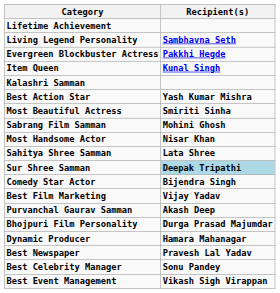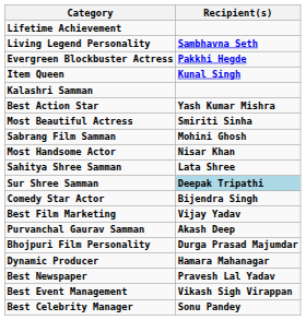 <table class="wikitable">
 <tr>
 <th>Category</th>
 <th>Recipient(s)</th>
 </tr>
 <tr>
 <td><strong>Lifetime Achievement</strong></td>
 <td><strong></strong></td>
 </tr>
 <tr>
 <td><strong>Living Legend Personality</strong></td>
 <td><strong><a href='#'>Sambhavna Seth</a></strong></td>
 </tr>
 <tr>
 <td><strong>Evergreen Blockbuster Actress</strong></td>
 <td><strong><a href='#'>Pakkhi Hegde</a></strong></td>
 </tr>
 <tr>
 <td><strong>Item Queen</strong></td>
 <td><strong><a href='#'>Kunal Singh</a></strong></td>
 </tr>
 <tr>
 <td><strong>Kalashri Samman</strong></td>
 <td><strong></strong></td>
 </tr>
 <tr>
 <td><strong>Best Action Star</strong></td>
 <td><strong>Yash Kumar Mishra</strong></td>
 </tr>
 <tr>
 <td><strong>Most Beautiful Actress</strong></td>
 <td><strong>Smiriti Sinha</strong></td>
 </tr>
 <tr>
 <td><strong>Sabrang Film Samman</strong></td>
 <td><strong>Mohini Ghosh</strong></td>
 </tr>
 <tr>
 <td><strong>Most Handsome Actor</strong></td>
 <td><strong>Nisar Khan</strong></td>
 </tr>
 <tr>
 <td><strong>Sahitya Shree Samman</strong></td>
 <td><strong>Lata Shree</strong></td>
 </tr>
 <tr>
 <td><strong>Sur Shree Samman</strong></td>
 <td style="background: lightblue;"><strong>Deepak Tripathi</strong></td>
 </tr>
 <tr>
 <td><strong>Comedy Star Actor</strong></td>
 <td><strong>Bijendra Singh</strong></td>
 </tr>
 <tr>
 <td><strong>Best Film Marketing</strong></td>
 <td><strong>Vijay Yadav</strong></td>
 </tr>
 <tr>
 <td><strong>Purvanchal Gaurav Samman</strong></td>
 <td><strong>Akash Deep</strong></td>
 </tr>
 <tr>
 <td><strong>Bhojpuri Film Personality</strong></td>
 <td><strong>Durga Prasad Majumdar</strong></td>
 </tr>
 <tr>
 <td><strong>Dynamic Producer</strong></td>
 <td><strong>Hamara Mahanagar</strong></td>
 </tr>
 <tr>
 <td><strong>Best Newspaper</strong></td>
 <td><strong>Pravesh Lal Yadav</strong></td>
 </tr>
 <tr>
+<td><strong>Best Event Management</strong></td>
+<td><strong>Vikash Sigh Virappan</strong></td>
+</tr>
+<tr>
 <td><strong>Best Celebrity Manager</strong></td>
 <td><strong>Sonu Pandey</strong></td>
 </tr>
-<tr>
-<td><strong>Best Event Management</strong></td>
-<td><strong>Vikash Sigh Virappan</strong></td>
-</tr>
 </table>
